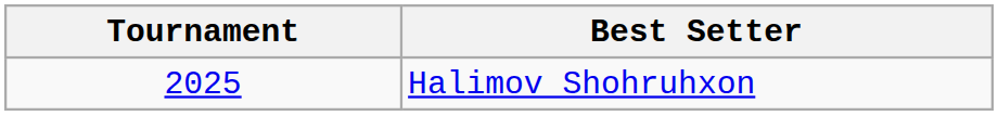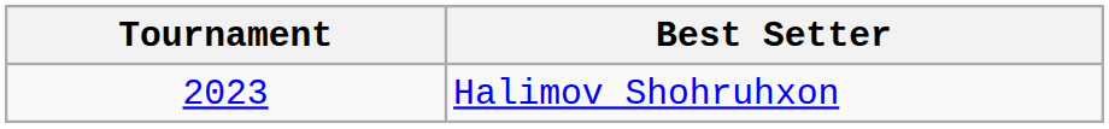 <table class=wikitable style="width: 400px;">
 <tr>
 <th>Tournament</th>
 <th style="width: 60%;">Best Setter</th>
 </tr>
 <tr>
-<td style="text-align:center;"><a href='#'>2025</a></td>
+<td style="text-align:center;"><a href='#'>2023</a></td>
 <td> <a href='#'>Halimov Shohruhxon</a></td>
 </tr>
 </table>
